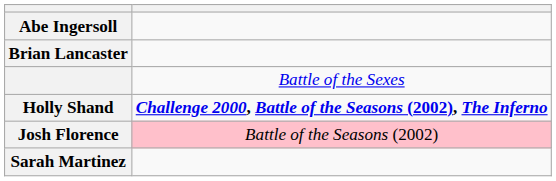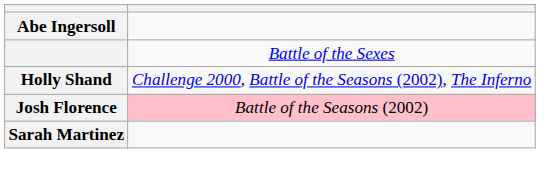 <table class="wikitable sortable" style="text-align:center">
 <tr>
 <th scope="col"></th>
 <th scope="col"></th>
 </tr>
 <tr>
 <th scope="row">Abe Ingersoll</th>
 <td></td>
 </tr>
 <tr>
-<th scope="row">Brian Lancaster</th>
-<td></td>
-</tr>
-<tr>
 <th scope="row"></th>
 <td><em><a href='#'>Battle of the Sexes</a></em></td>
 </tr>
 <tr>
 <th scope="row">Holly Shand</th>
-<td><strong><em><a href='#'>Challenge 2000</a></em>, <a href='#'><em>Battle of the Seasons</em> (2002)</a>, <em><a href='#'>The Inferno</a></em></strong></td>
+<td><em><a href='#'>Challenge 2000</a></em>, <a href='#'><em>Battle of the Seasons</em> (2002)</a>, <em><a href='#'>The Inferno</a></em></td>
 </tr>
 <tr>
 <th scope="row">Josh Florence</th>
 <td style="background: pink;"><em>Battle of the Seasons</em> (2002)</td>
 </tr>
 <tr>
 <th scope="row">Sarah Martinez</th>
 <td></td>
 </tr>
 </table>
